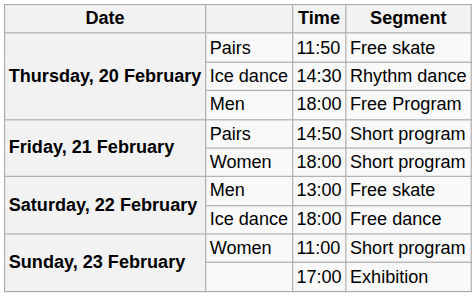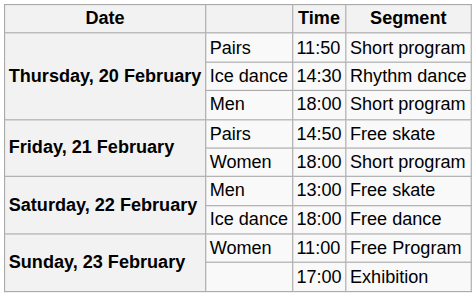 <table class="wikitable unsortable" style="text-align:left;">
 <tr>
 <th scope="col">Date</th>
 <th scope="col"></th>
 <th scope="col">Time</th>
 <th scope="col">Segment</th>
 </tr>
 <tr>
 <th rowspan="3" scope="row" style="text-align:left">Thursday, 20 February</th>
 <td>Pairs</td>
 <td>11:50</td>
-<td>Free skate</td>
+<td>Short program</td>
 </tr>
 <tr>
 <td>Ice dance</td>
 <td>14:30</td>
 <td>Rhythm dance</td>
 </tr>
 <tr>
 <td>Men</td>
 <td>18:00</td>
-<td>Free Program</td>
+<td>Short program</td>
 </tr>
 <tr>
 <th rowspan="2" scope="row" style="text-align:left">Friday, 21 February</th>
 <td>Pairs</td>
 <td>14:50</td>
-<td>Short program</td>
+<td>Free skate</td>
 </tr>
 <tr>
 <td>Women</td>
 <td>18:00</td>
 <td>Short program</td>
 </tr>
 <tr>
 <th rowspan="2" scope="row" style="text-align:left">Saturday, 22 February</th>
 <td>Men</td>
 <td>13:00</td>
 <td>Free skate</td>
 </tr>
 <tr>
 <td>Ice dance</td>
 <td>18:00</td>
 <td>Free dance</td>
 </tr>
 <tr>
 <th rowspan="2" scope="row" style="text-align:left">Sunday, 23 February</th>
 <td>Women</td>
 <td>11:00</td>
-<td>Short program</td>
+<td>Free Program</td>
 </tr>
 <tr>
 <td></td>
 <td>17:00</td>
 <td>Exhibition</td>
 </tr>
 </table>
